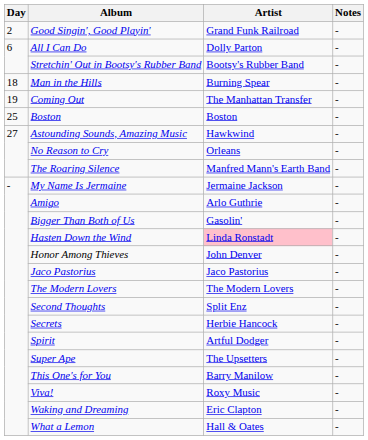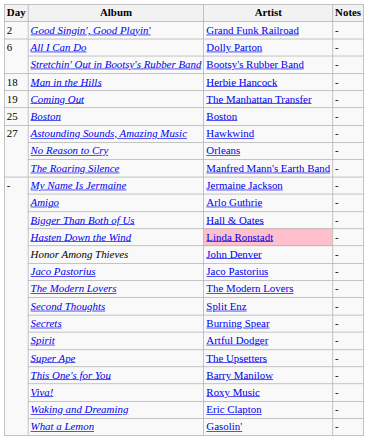 <table class="wikitable">
 <tr>
 <th>Day</th>
 <th>Album</th>
 <th>Artist</th>
 <th>Notes</th>
 </tr>
 <tr>
 <td style="vertical-align:top;">2</td>
 <td><em><a href='#'>Good Singin', Good Playin'</a></em></td>
 <td><a href='#'>Grand Funk Railroad</a></td>
 <td>-</td>
 </tr>
 <tr>
 <td rowspan="2" style="vertical-align:top;">6</td>
 <td><em><a href='#'>All I Can Do</a></em></td>
 <td><a href='#'>Dolly Parton</a></td>
 <td>-</td>
 </tr>
 <tr>
 <td><em><a href='#'>Stretchin' Out in Bootsy's Rubber Band</a></em></td>
 <td><a href='#'>Bootsy's Rubber Band</a></td>
 <td>-</td>
 </tr>
 <tr>
 <td style="vertical-align:top;">18</td>
 <td><em><a href='#'>Man in the Hills</a></em></td>
-<td><a href='#'>Burning Spear</a></td>
+<td><a href='#'>Herbie Hancock</a></td>
 <td>-</td>
 </tr>
 <tr>
 <td style="vertical-align:top;">19</td>
 <td><em><a href='#'>Coming Out</a></em></td>
 <td><a href='#'>The Manhattan Transfer</a></td>
 <td>-</td>
 </tr>
 <tr>
 <td style="vertical-align:top;">25</td>
 <td><em><a href='#'>Boston</a></em></td>
 <td><a href='#'>Boston</a></td>
 <td>-</td>
 </tr>
 <tr>
 <td rowspan="3" style="vertical-align:top;">27</td>
 <td><em><a href='#'>Astounding Sounds, Amazing Music</a></em></td>
 <td><a href='#'>Hawkwind</a></td>
 <td>-</td>
 </tr>
 <tr>
 <td><em><a href='#'>No Reason to Cry</a></em></td>
 <td><a href='#'>Orleans</a></td>
 <td>-</td>
 </tr>
 <tr>
 <td><em><a href='#'>The Roaring Silence</a></em></td>
 <td><a href='#'>Manfred Mann's Earth Band</a></td>
 <td>-</td>
 </tr>
 <tr>
 <td rowspan="15" style="vertical-align:top;">-</td>
 <td><em><a href='#'>My Name Is Jermaine</a></em></td>
 <td><a href='#'>Jermaine Jackson</a></td>
 <td>-</td>
 </tr>
 <tr>
 <td><em><a href='#'>Amigo</a></em></td>
 <td><a href='#'>Arlo Guthrie</a></td>
 <td>-</td>
 </tr>
 <tr>
 <td><em><a href='#'>Bigger Than Both of Us</a></em></td>
-<td><a href='#'>Gasolin'</a></td>
+<td><a href='#'>Hall & Oates</a></td>
 <td>-</td>
 </tr>
 <tr>
 <td><em><a href='#'>Hasten Down the Wind</a></em></td>
 <td style="background: pink;"><a href='#'>Linda Ronstadt</a></td>
 <td>-</td>
 </tr>
 <tr>
 <td><em>Honor Among Thieves</em></td>
 <td><a href='#'>John Denver</a></td>
 <td>-</td>
 </tr>
 <tr>
 <td><em><a href='#'>Jaco Pastorius</a></em></td>
 <td><a href='#'>Jaco Pastorius</a></td>
 <td>-</td>
 </tr>
 <tr>
 <td><em><a href='#'>The Modern Lovers</a></em></td>
 <td><a href='#'>The Modern Lovers</a></td>
 <td>-</td>
 </tr>
 <tr>
 <td><em><a href='#'>Second Thoughts</a></em></td>
 <td><a href='#'>Split Enz</a></td>
 <td>-</td>
 </tr>
 <tr>
 <td><em><a href='#'>Secrets</a></em></td>
-<td><a href='#'>Herbie Hancock</a></td>
+<td><a href='#'>Burning Spear</a></td>
 <td>-</td>
 </tr>
 <tr>
 <td><em><a href='#'>Spirit</a></em></td>
 <td><a href='#'>Artful Dodger</a></td>
 <td>-</td>
 </tr>
 <tr>
 <td><em><a href='#'>Super Ape</a></em></td>
 <td><a href='#'>The Upsetters</a></td>
 <td>-</td>
 </tr>
 <tr>
 <td><em><a href='#'>This One's for You</a></em></td>
 <td><a href='#'>Barry Manilow</a></td>
 <td>-</td>
 </tr>
 <tr>
 <td><em><a href='#'>Viva!</a></em></td>
 <td><a href='#'>Roxy Music</a></td>
 <td>-</td>
 </tr>
 <tr>
 <td><em><a href='#'>Waking and Dreaming</a></em></td>
 <td><a href='#'>Eric Clapton</a></td>
 <td>-</td>
 </tr>
 <tr>
 <td><em><a href='#'>What a Lemon</a></em></td>
-<td><a href='#'>Hall & Oates</a></td>
+<td><a href='#'>Gasolin'</a></td>
 <td>-</td>
 </tr>
 </table>
